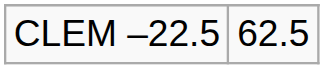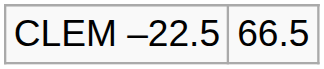 <table class="wikitable">
 <tr align="center">
 </tr>
 <tr align="center">
 <td>CLEM –22.5</td>
-<td>62.5</td>
+<td>66.5</td>
 </tr>
 </table>
